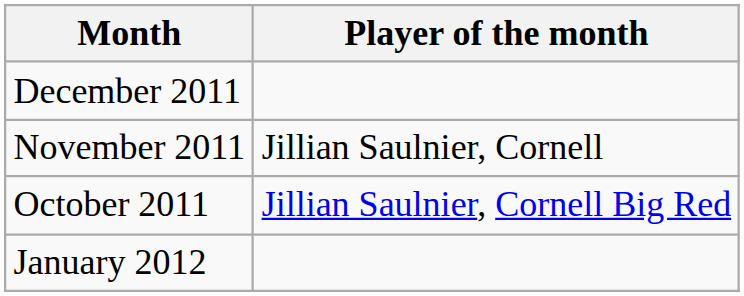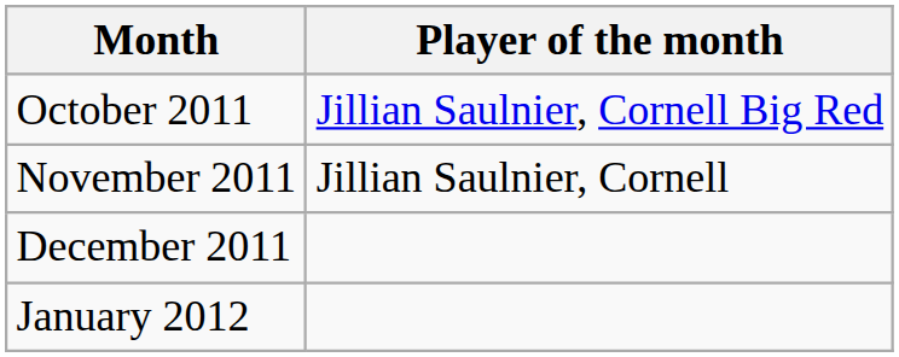 <table class="wikitable" border="1">
 <tr>
 <th>Month</th>
 <th>Player of the month</th>
 </tr>
 <tr>
-<td>December 2011</td>
-<td></td>
+<td>October 2011</td>
+<td><a href='#'>Jillian Saulnier</a>, <a href='#'>Cornell Big Red</a></td>
 </tr>
 <tr>
 <td>November 2011</td>
 <td>Jillian Saulnier, Cornell</td>
 </tr>
 <tr>
-<td>October 2011</td>
-<td><a href='#'>Jillian Saulnier</a>, <a href='#'>Cornell Big Red</a></td>
+<td>December 2011</td>
+<td></td>
 </tr>
 <tr>
 <td>January 2012</td>
 <td></td>
 </tr>
 </table>
